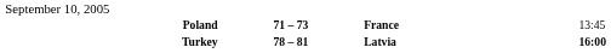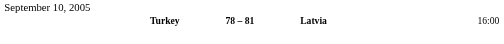 <table width=100% cellspacing=1>
 <tr>
 <th width=30%></th>
 <th width=20%></th>
 <th width=30%></th>
 <th width=20%></th>
 </tr>
 <tr>
 <td>September 10, 2005</td>
 </tr>
 <tr style=font-size:90%>
-<td align=right><strong>Poland</strong></td>
-<td align=center><strong>71 – 73</strong></td>
-<td><strong>France</strong></td>
-<td>13:45</td>
-</tr>
-<tr style=font-size:90%>
 <td align=right><strong>Turkey</strong></td>
 <td align=center><strong>78 – 81</strong></td>
 <td><strong>Latvia</strong></td>
-<td><strong>16:00</strong></td>
+<td>16:00</td>
 </tr>
 </table>
